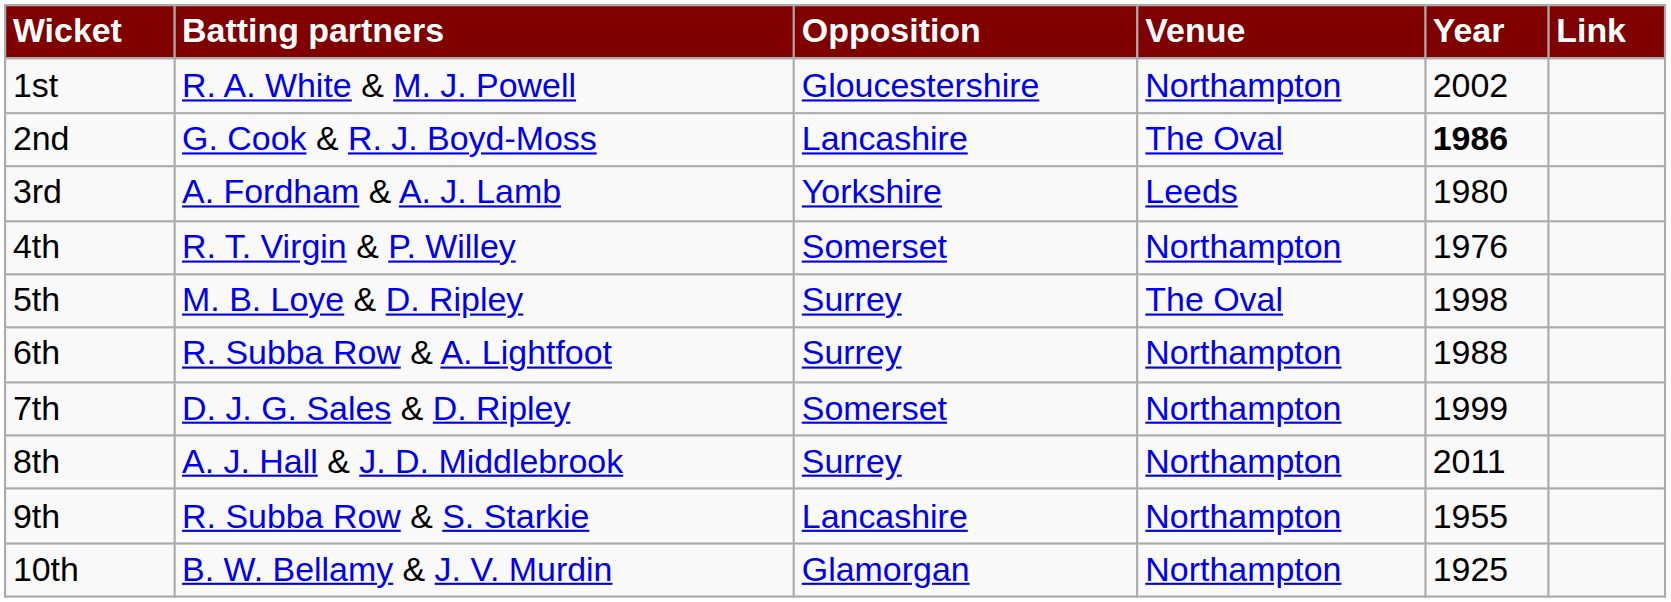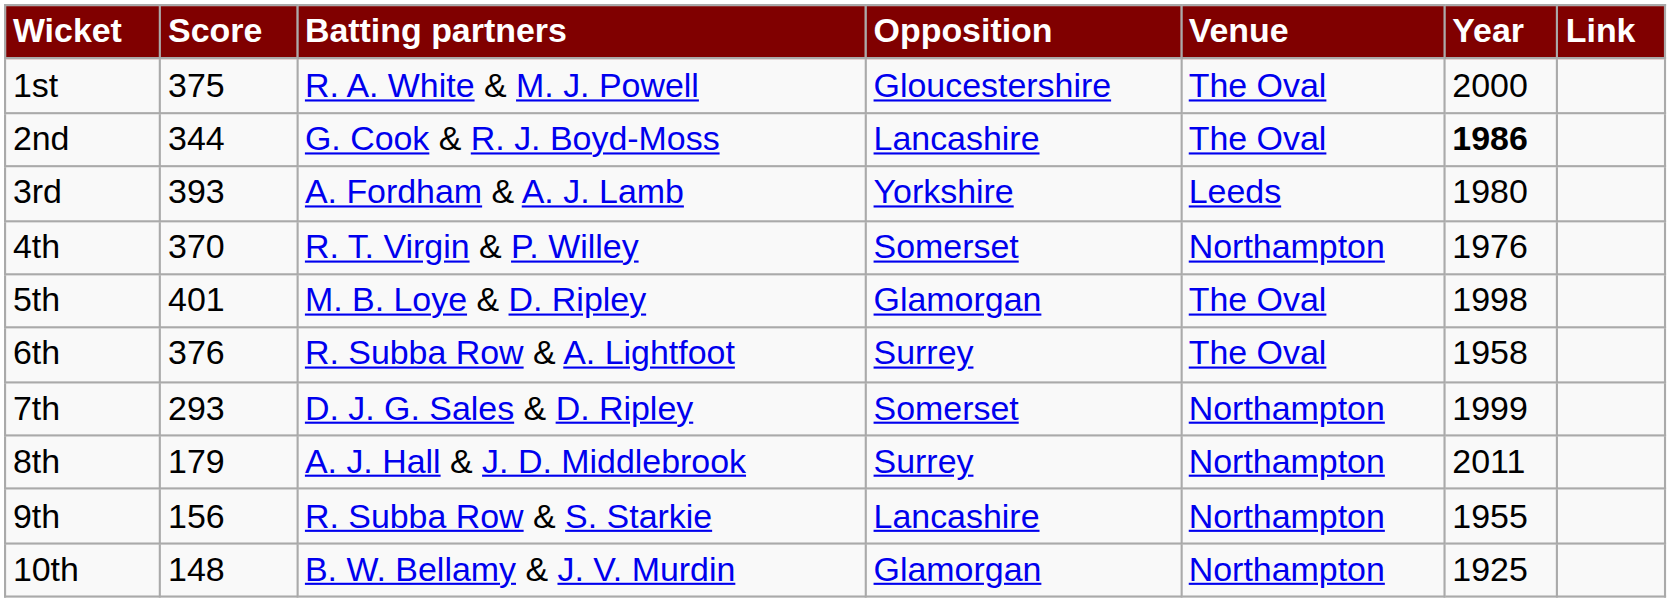 <table class="wikitable" style="width:62%">
 <tr>
 <th style="background:maroon; color:white; text-align:left;">Wicket</th>
+<th style="background:maroon; color:white; text-align:left;">Score</th>
 <th style="background:maroon; color:white; text-align:left;">Batting partners</th>
 <th style="background:maroon; color:white; text-align:left;">Opposition</th>
 <th style="background:maroon; color:white; text-align:left;">Venue</th>
 <th style="background:maroon; color:white; text-align:left;">Year</th>
 <th style="background:maroon; color:white; text-align:left;">Link</th>
 </tr>
 <tr>
 <td>1st</td>
+<td>375</td>
 <td><a href='#'>R. A. White</a> & <a href='#'>M. J. Powell</a></td>
 <td><a href='#'>Gloucestershire</a></td>
-<td><a href='#'>Northampton</a></td>
-<td>2002</td>
+<td><a href='#'>The Oval</a></td>
+<td>2000</td>
 <td></td>
 </tr>
 <tr>
 <td>2nd</td>
+<td>344</td>
 <td><a href='#'>G. Cook</a> & <a href='#'>R. J. Boyd-Moss</a></td>
 <td><a href='#'>Lancashire</a></td>
 <td><a href='#'>The Oval</a></td>
 <td><strong>1986</strong></td>
 <td></td>
 </tr>
 <tr>
 <td>3rd</td>
+<td>393</td>
 <td><a href='#'>A. Fordham</a> & <a href='#'>A. J. Lamb</a></td>
 <td><a href='#'>Yorkshire</a></td>
 <td><a href='#'>Leeds</a></td>
 <td>1980</td>
 <td></td>
 </tr>
 <tr>
 <td>4th</td>
+<td>370</td>
 <td><a href='#'>R. T. Virgin</a> & <a href='#'>P. Willey</a></td>
 <td><a href='#'>Somerset</a></td>
 <td><a href='#'>Northampton</a></td>
 <td>1976</td>
 <td></td>
 </tr>
 <tr>
 <td>5th</td>
+<td>401</td>
 <td><a href='#'>M. B. Loye</a> & <a href='#'>D. Ripley</a></td>
-<td><a href='#'>Surrey</a></td>
+<td><a href='#'>Glamorgan</a></td>
 <td><a href='#'>The Oval</a></td>
 <td>1998</td>
 <td></td>
 </tr>
 <tr>
 <td>6th</td>
+<td>376</td>
 <td><a href='#'>R. Subba Row</a> & <a href='#'>A. Lightfoot</a></td>
 <td><a href='#'>Surrey</a></td>
-<td><a href='#'>Northampton</a></td>
-<td>1988</td>
+<td><a href='#'>The Oval</a></td>
+<td>1958</td>
 <td></td>
 </tr>
 <tr>
 <td>7th</td>
+<td>293</td>
 <td><a href='#'>D. J. G. Sales</a> & <a href='#'>D. Ripley</a></td>
 <td><a href='#'>Somerset</a></td>
 <td><a href='#'>Northampton</a></td>
 <td>1999</td>
 <td></td>
 </tr>
 <tr>
 <td>8th</td>
+<td>179</td>
 <td><a href='#'>A. J. Hall</a> & <a href='#'>J. D. Middlebrook</a></td>
 <td><a href='#'>Surrey</a></td>
 <td><a href='#'>Northampton</a></td>
 <td>2011</td>
 <td></td>
 </tr>
 <tr>
 <td>9th</td>
+<td>156</td>
 <td><a href='#'>R. Subba Row</a> & <a href='#'>S. Starkie</a></td>
 <td><a href='#'>Lancashire</a></td>
 <td><a href='#'>Northampton</a></td>
 <td>1955</td>
 <td></td>
 </tr>
 <tr>
 <td>10th</td>
+<td>148</td>
 <td><a href='#'>B. W. Bellamy</a> & <a href='#'>J. V. Murdin</a></td>
 <td><a href='#'>Glamorgan</a></td>
 <td><a href='#'>Northampton</a></td>
 <td>1925</td>
 <td></td>
 </tr>
 </table>
